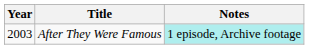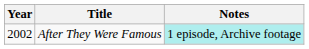 <table class="wikitable sortable">
 <tr>
 <th>Year</th>
 <th>Title</th>
 <th>Notes</th>
 </tr>
 <tr>
-<td>2003</td>
+<td>2002</td>
 <td><em>After They Were Famous</em></td>
 <td style="background: paleturquoise;">1 episode, Archive footage</td>
 </tr>
 </table>
